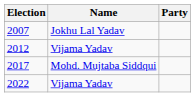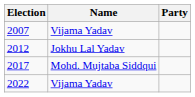 <table class="wikitable sortable">
 <tr>
 <th>Election</th>
 <th>Name</th>
 <th colspan=2>Party</th>
 </tr>
 <tr>
 <td><a href='#'>2007</a></td>
-<td><a href='#'>Jokhu Lal Yadav</a></td>
+<td><a href='#'>Vijama Yadav</a></td>
 <td></td>
 </tr>
 <tr>
 <td><a href='#'>2012</a></td>
-<td><a href='#'>Vijama Yadav</a></td>
+<td><a href='#'>Jokhu Lal Yadav</a></td>
 <td></td>
 </tr>
 <tr>
 <td><a href='#'>2017</a></td>
 <td><a href='#'>Mohd. Mujtaba Siddqui</a></td>
 <td></td>
 </tr>
 <tr>
 <td><a href='#'>2022</a></td>
 <td><a href='#'>Vijama Yadav</a></td>
 <td></td>
 </tr>
 </table>
